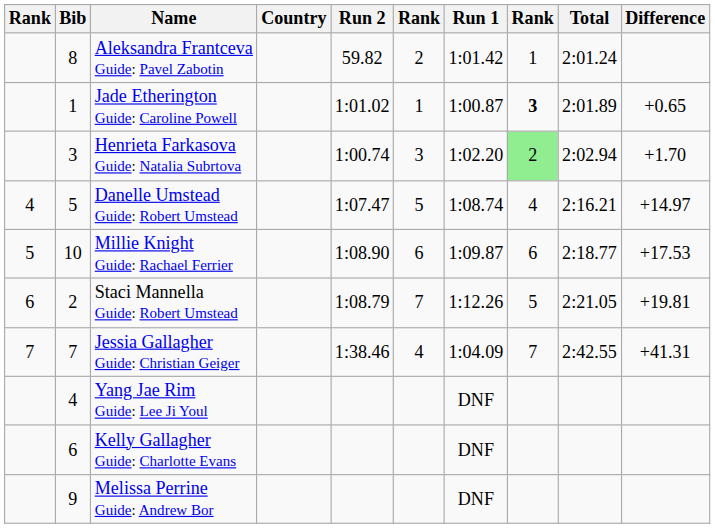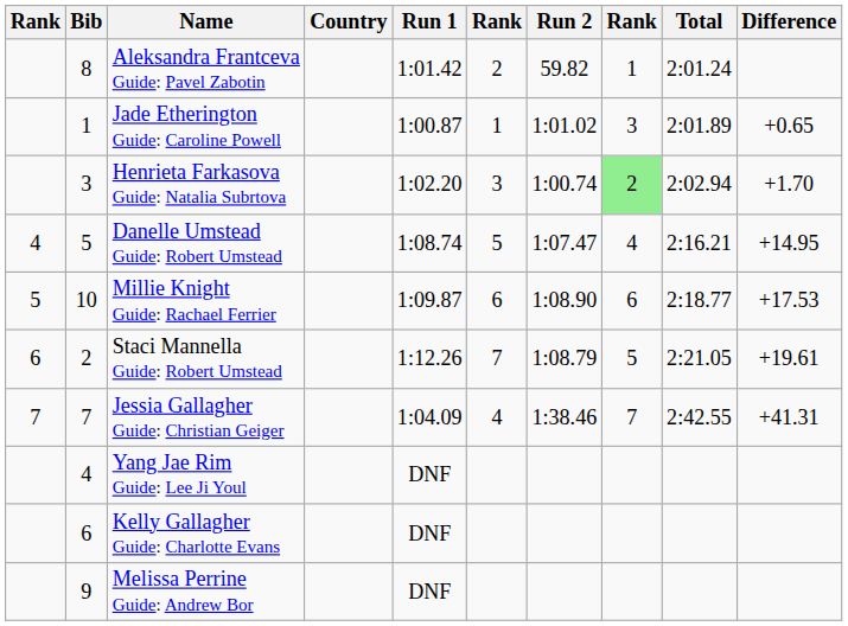 <table class="wikitable sortable" style="text-align:center">
 <tr>
 <th>Rank</th>
 <th>Bib</th>
 <th>Name</th>
 <th>Country</th>
+<th>Run 1</th>
+<th>Rank</th>
 <th>Run 2</th>
-<th>Rank</th>
-<th>Run 1</th>
 <th>Rank</th>
 <th>Total</th>
 <th>Difference</th>
 </tr>
 <tr>
 <td></td>
 <td>8</td>
 <td align=left><a href='#'>Aleksandra Frantceva</a><br><small><a href='#'>Guide</a>: <a href='#'>Pavel Zabotin</a></small></td>
 <td align=left></td>
+<td>1:01.42</td>
+<td>2</td>
 <td>59.82</td>
-<td>2</td>
-<td>1:01.42</td>
 <td>1</td>
 <td>2:01.24</td>
 <td></td>
 </tr>
 <tr>
 <td></td>
 <td>1</td>
 <td align=left><a href='#'>Jade Etherington</a><br><small><a href='#'>Guide</a>: <a href='#'>Caroline Powell</a></small></td>
 <td align=left></td>
+<td>1:00.87</td>
+<td>1</td>
 <td>1:01.02</td>
-<td>1</td>
-<td>1:00.87</td>
-<td><strong>3</strong></td>
+<td>3</td>
 <td>2:01.89</td>
 <td>+0.65</td>
 </tr>
 <tr>
 <td></td>
 <td>3</td>
 <td align=left><a href='#'>Henrieta Farkasova</a><br><small><a href='#'>Guide</a>: <a href='#'>Natalia Subrtova</a></small></td>
 <td align=left></td>
+<td>1:02.20</td>
+<td>3</td>
 <td>1:00.74</td>
-<td>3</td>
-<td>1:02.20</td>
 <td style="background: lightgreen;">2</td>
 <td>2:02.94</td>
 <td>+1.70</td>
 </tr>
 <tr>
 <td>4</td>
 <td>5</td>
 <td align=left><a href='#'>Danelle Umstead</a><br><small><a href='#'>Guide</a>: <a href='#'>Robert Umstead</a></small></td>
 <td align=left></td>
+<td>1:08.74</td>
+<td>5</td>
 <td>1:07.47</td>
-<td>5</td>
-<td>1:08.74</td>
 <td>4</td>
 <td>2:16.21</td>
-<td>+14.97</td>
+<td>+14.95</td>
 </tr>
 <tr>
 <td>5</td>
 <td>10</td>
 <td align=left><a href='#'>Millie Knight</a><br><small><a href='#'>Guide</a>: <a href='#'>Rachael Ferrier</a></small></td>
 <td align=left></td>
+<td>1:09.87</td>
+<td>6</td>
 <td>1:08.90</td>
-<td>6</td>
-<td>1:09.87</td>
 <td>6</td>
 <td>2:18.77</td>
 <td>+17.53</td>
 </tr>
 <tr>
 <td>6</td>
 <td>2</td>
 <td align=left>Staci Mannella<br><small><a href='#'>Guide</a>: <a href='#'>Robert Umstead</a></small></td>
 <td align=left></td>
+<td>1:12.26</td>
+<td>7</td>
 <td>1:08.79</td>
-<td>7</td>
-<td>1:12.26</td>
 <td>5</td>
 <td>2:21.05</td>
-<td>+19.81</td>
+<td>+19.61</td>
 </tr>
 <tr>
 <td>7</td>
 <td>7</td>
 <td align=left><a href='#'>Jessia Gallagher</a><br><small><a href='#'>Guide</a>: <a href='#'>Christian Geiger</a></small></td>
 <td align=left></td>
+<td>1:04.09</td>
+<td>4</td>
 <td>1:38.46</td>
-<td>4</td>
-<td>1:04.09</td>
 <td>7</td>
 <td>2:42.55</td>
 <td>+41.31</td>
 </tr>
 <tr>
 <td></td>
 <td>4</td>
 <td align=left><a href='#'>Yang Jae Rim</a><br><small><a href='#'>Guide</a>: <a href='#'>Lee Ji Youl</a></small></td>
 <td align=left></td>
+<td>DNF</td>
 <td></td>
 <td></td>
-<td>DNF</td>
 <td></td>
 <td></td>
 <td></td>
 </tr>
 <tr>
 <td></td>
 <td>6</td>
 <td align=left><a href='#'>Kelly Gallagher</a><br><small><a href='#'>Guide</a>: <a href='#'>Charlotte Evans</a></small></td>
 <td align=left></td>
+<td>DNF</td>
 <td></td>
 <td></td>
-<td>DNF</td>
 <td></td>
 <td></td>
 <td></td>
 </tr>
 <tr>
 <td></td>
 <td>9</td>
 <td align=left><a href='#'>Melissa Perrine</a><br><small><a href='#'>Guide</a>: <a href='#'>Andrew Bor</a> </small></td>
 <td align=left></td>
+<td>DNF</td>
 <td></td>
 <td></td>
-<td>DNF</td>
 <td></td>
 <td></td>
 <td></td>
 </tr>
 </table>
